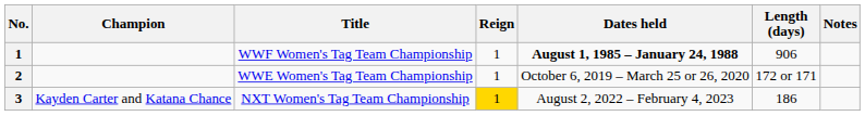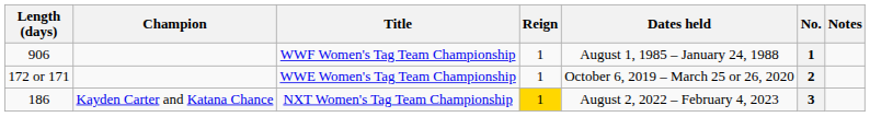 <table class="wikitable sortable" style="text-align: center">
 <tr>
-<th>No.</th>
+<th>Length<br>(days)</th>
 <th>Champion</th>
 <th>Title</th>
 <th>Reign</th>
 <th>Dates held</th>
-<th>Length<br>(days)</th>
+<th>No.</th>
 <th>Notes</th>
 </tr>
 <tr>
-<th>1</th>
+<td>906</td>
 <td><br></td>
 <td><a href='#'>WWF Women's Tag Team Championship</a></td>
 <td>1</td>
-<td><strong>August 1, 1985 – January 24, 1988</strong></td>
-<td>906</td>
+<td>August 1, 1985 – January 24, 1988</td>
+<th>1</th>
 <td></td>
 </tr>
 <tr>
-<th>2</th>
+<td>172 or 171</td>
 <td><br></td>
 <td><a href='#'>WWE Women's Tag Team Championship</a></td>
 <td>1</td>
 <td>October 6, 2019 – March 25 or 26, 2020</td>
-<td>172 or 171</td>
+<th>2</th>
 <td align="left"></td>
 </tr>
 <tr>
-<th>3</th>
+<td>186</td>
 <td><a href='#'>Kayden Carter</a> and <a href='#'>Katana Chance</a></td>
 <td><a href='#'>NXT Women's Tag Team Championship</a></td>
 <td style="background: gold;">1</td>
 <td>August 2, 2022 – February 4, 2023</td>
-<td>186</td>
+<th>3</th>
 <td align="left"></td>
 </tr>
 </table>
